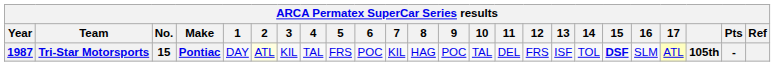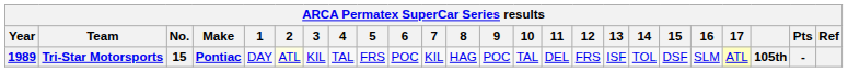 <table class="wikitable" style="text-align:center; font-size:75%">
 <tr>
 <th colspan=45><a href='#'>ARCA Permatex SuperCar Series</a> results</th>
 </tr>
 <tr>
 <th>Year</th>
 <th>Team</th>
 <th>No.</th>
 <th>Make</th>
 <th>1</th>
 <th>2</th>
 <th>3</th>
 <th>4</th>
 <th>5</th>
 <th>6</th>
 <th>7</th>
 <th>8</th>
 <th>9</th>
 <th>10</th>
 <th>11</th>
 <th>12</th>
 <th>13</th>
 <th>14</th>
 <th>15</th>
 <th>16</th>
 <th>17</th>
 <th></th>
 <th>Pts</th>
 <th>Ref</th>
 </tr>
 <tr>
-<th><a href='#'>1987</a></th>
+<th><a href='#'>1989</a></th>
 <th><a href='#'>Tri-Star Motorsports</a></th>
 <th>15</th>
 <th><a href='#'>Pontiac</a></th>
 <td><a href='#'>DAY</a></td>
 <td style="background: lightyellow;"><a href='#'>ATL</a></td>
 <td><a href='#'>KIL</a></td>
 <td><a href='#'>TAL</a></td>
 <td><a href='#'>FRS</a></td>
 <td><a href='#'>POC</a></td>
 <td><a href='#'>KIL</a></td>
 <td><a href='#'>HAG</a></td>
 <td><a href='#'>POC</a></td>
 <td><a href='#'>TAL</a></td>
 <td><a href='#'>DEL</a></td>
 <td><a href='#'>FRS</a></td>
 <td><a href='#'>ISF</a></td>
 <td><a href='#'>TOL</a></td>
-<td><strong><a href='#'>DSF</a></strong></td>
+<td><a href='#'>DSF</a></td>
 <td><a href='#'>SLM</a></td>
 <td style="background:#FFFFBF;"><a href='#'>ATL</a><br></td>
 <th>105th</th>
 <th>-</th>
 <th></th>
 </tr>
 </table>
